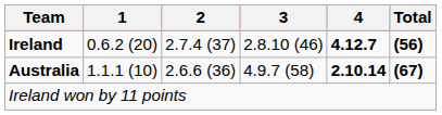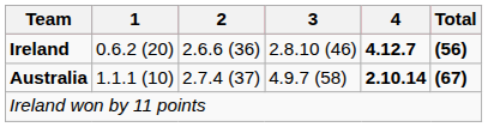 <table class="wikitable">
 <tr style="background:#f03;">
 <th>Team</th>
 <th>1</th>
 <th>2</th>
 <th>3</th>
 <th>4</th>
 <th>Total</th>
 </tr>
 <tr>
 <td> <strong>Ireland</strong></td>
 <td>0.6.2 (20)</td>
-<td>2.7.4 (37)</td>
+<td>2.6.6 (36)</td>
 <td>2.8.10 (46)</td>
 <td><strong>4.12.7</strong></td>
 <td><strong>(56)</strong></td>
 </tr>
 <tr>
 <td> <strong>Australia</strong></td>
 <td>1.1.1 (10)</td>
-<td>2.6.6 (36)</td>
+<td>2.7.4 (37)</td>
 <td>4.9.7 (58)</td>
 <td><strong>2.10.14</strong></td>
 <td><strong>(67)</strong></td>
 </tr>
 <tr>
 <td colspan="6"><em>Ireland won by 11 points</em></td>
 </tr>
 </table>
